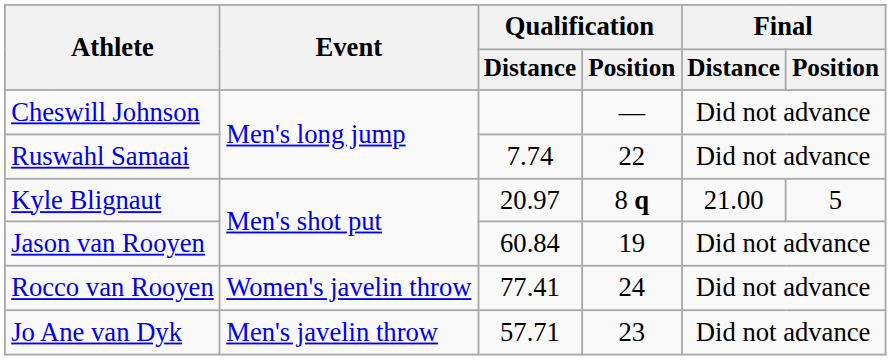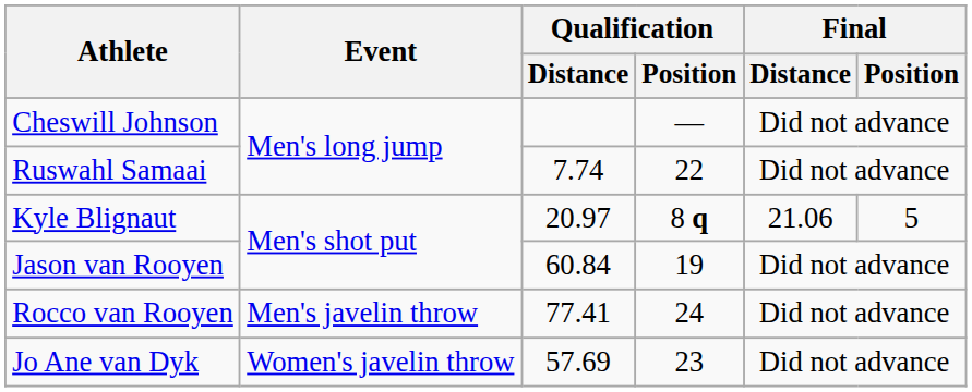 <table class=wikitable style=font-size:90%;text-align:center>
 <tr>
 <th rowspan=2>Athlete</th>
 <th rowspan=2>Event</th>
 <th colspan=2>Qualification</th>
 <th colspan=2>Final</th>
 </tr>
 <tr style=font-size:95%>
 <th>Distance</th>
 <th>Position</th>
 <th>Distance</th>
 <th>Position</th>
 </tr>
 <tr>
 <td align=left><a href='#'>Cheswill Johnson</a></td>
 <td align=left rowspan=2><a href='#'>Men's long jump</a></td>
 <td></td>
 <td>—</td>
 <td colspan="2">Did not advance</td>
 </tr>
 <tr>
 <td align=left><a href='#'>Ruswahl Samaai</a></td>
 <td>7.74</td>
 <td>22</td>
 <td colspan="2">Did not advance</td>
 </tr>
 <tr>
 <td align=left><a href='#'>Kyle Blignaut</a></td>
 <td align=left rowspan=2><a href='#'>Men's shot put</a></td>
 <td>20.97</td>
 <td>8 <strong>q</strong></td>
-<td>21.00</td>
+<td>21.06</td>
 <td>5</td>
 </tr>
 <tr>
 <td align=left><a href='#'>Jason van Rooyen</a></td>
 <td>60.84</td>
 <td>19</td>
 <td colspan="2">Did not advance</td>
 </tr>
 <tr>
 <td align=left><a href='#'>Rocco van Rooyen</a></td>
-<td align=left><a href='#'>Women's javelin throw</a></td>
+<td align=left><a href='#'>Men's javelin throw</a></td>
 <td>77.41</td>
 <td>24</td>
 <td colspan="2">Did not advance</td>
 </tr>
 <tr>
 <td align=left><a href='#'>Jo Ane van Dyk</a></td>
-<td align=left><a href='#'>Men's javelin throw</a></td>
-<td>57.71</td>
+<td align=left><a href='#'>Women's javelin throw</a></td>
+<td>57.69</td>
 <td>23</td>
 <td colspan="2">Did not advance</td>
 </tr>
 </table>
